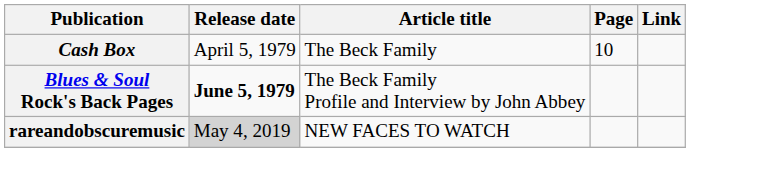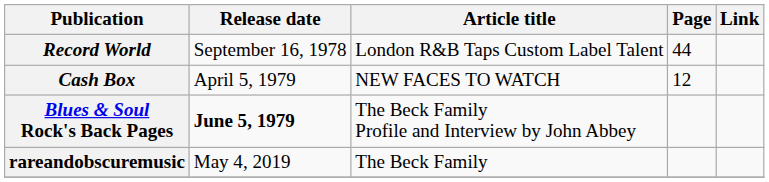 <table class="wikitable plainrowheaders sortable">
 <tr>
 <th scope="col">Publication</th>
 <th scope="col">Release date</th>
 <th scope="col">Article title</th>
 <th scope="col">Page</th>
 <th scope="col">Link</th>
 </tr>
 <tr>
+<th scope="row"><em>Record World</em></th>
+<td>September 16, 1978</td>
+<td>London R&B Taps Custom Label Talent</td>
+<td>44</td>
+<td></td>
+</tr>
+<tr>
 <th scope="row"><em>Cash Box</em></th>
 <td>April 5, 1979</td>
-<td>The Beck Family</td>
-<td>10</td>
+<td>NEW FACES TO WATCH</td>
+<td>12</td>
 <td></td>
 </tr>
 <tr>
 <th scope="row"><em><a href='#'>Blues & Soul</a></em><br>Rock's Back Pages</th>
 <td><strong>June 5, 1979</strong></td>
 <td>The Beck Family<br>Profile and Interview by John Abbey</td>
 <td></td>
 <td></td>
 </tr>
 <tr>
 <th scope="row">rareandobscuremusic</th>
-<td style="background: lightgrey;">May 4, 2019</td>
-<td>NEW FACES TO WATCH</td>
+<td>May 4, 2019</td>
+<td>The Beck Family</td>
 <td></td>
 <td></td>
 </tr>
 <tr>
 </tr>
 </table>
